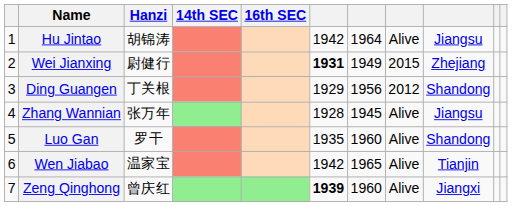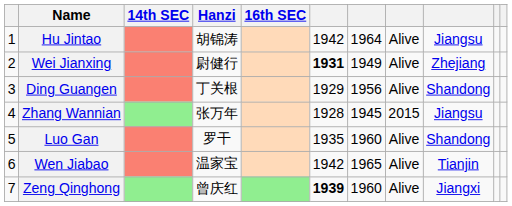 <table class="wikitable sortable" style=text-align:center>
 <tr>
 <th scope=col></th>
 <th scope=col>Name</th>
+<th scope=col><a href='#'>14th SEC</a></th>
 <th scope=col><a href='#'>Hanzi</a></th>
-<th scope=col><a href='#'>14th SEC</a></th>
 <th scope=col><a href='#'>16th SEC</a></th>
 <th scope=col></th>
 <th scope=col></th>
 <th scope=col></th>
 <th scope=col></th>
 <th scope=col></th>
 <th scope=col class="unsortable"></th>
 </tr>
 <tr>
 <td>1</td>
 <th align="center" scope="row" style="font-weight:normal;"><a href='#'>Hu Jintao</a></th>
+<td bgcolor = Salmon></td>
 <td data-sort-value="15">胡锦涛</td>
-<td bgcolor = Salmon></td>
 <td bgcolor = PeachPuff></td>
 <td>1942</td>
 <td>1964</td>
 <td>Alive</td>
 <td><a href='#'>Jiangsu</a></td>
 <td></td>
 <td></td>
 </tr>
 <tr>
 <td>2</td>
 <th align="center" scope="row" style="font-weight:normal;"><a href='#'>Wei Jianxing</a></th>
+<td bgcolor = Salmon></td>
 <td data-sort-value="20">尉健行</td>
-<td bgcolor = Salmon></td>
 <td bgcolor = PeachPuff></td>
 <td><strong>1931</strong></td>
 <td>1949</td>
-<td>2015</td>
+<td>Alive</td>
 <td><a href='#'>Zhejiang</a></td>
 <td></td>
 <td></td>
 </tr>
 <tr>
 <td>3</td>
 <th align="center" scope="row" style="font-weight:normal;"><a href='#'>Ding Guangen</a></th>
+<td bgcolor = Salmon></td>
 <td data-sort-value="1">丁关根</td>
-<td bgcolor = Salmon></td>
 <td bgcolor = PeachPuff></td>
 <td>1929</td>
 <td>1956</td>
-<td>2012</td>
+<td>Alive</td>
 <td><a href='#'>Shandong</a></td>
 <td></td>
 <td></td>
 </tr>
 <tr>
 <td>4</td>
 <th align="center" scope="row" style="font-weight:normal;"><a href='#'>Zhang Wannian</a></th>
+<td bgcolor = LightGreen></td>
 <td data-sort-value="13">张万年</td>
-<td bgcolor = LightGreen></td>
 <td bgcolor = PeachPuff></td>
 <td>1928</td>
 <td>1945</td>
-<td>Alive</td>
+<td>2015</td>
 <td><a href='#'>Jiangsu</a></td>
 <td></td>
 <td></td>
 </tr>
 <tr>
 <td>5</td>
 <th align="center" scope="row" style="font-weight:normal;"><a href='#'>Luo Gan</a></th>
+<td bgcolor = Salmon></td>
 <td data-sort-value="14">罗干</td>
-<td bgcolor = Salmon></td>
 <td bgcolor = PeachPuff></td>
 <td>1935</td>
 <td>1960</td>
 <td>Alive</td>
 <td><a href='#'>Shandong</a></td>
 <td></td>
 <td></td>
 </tr>
 <tr>
 <td>6</td>
 <th align="center" scope="row" style="font-weight:normal;"><a href='#'>Wen Jiabao</a></th>
+<td bgcolor = Salmon></td>
 <td data-sort-value="21">温家宝</td>
-<td bgcolor = Salmon></td>
 <td bgcolor = PeachPuff></td>
 <td>1942</td>
 <td>1965</td>
 <td>Alive</td>
 <td><a href='#'>Tianjin</a></td>
 <td></td>
 <td></td>
 </tr>
 <tr>
 <td>7</td>
 <th align="center" scope="row" style="font-weight:normal;"><a href='#'>Zeng Qinghong</a></th>
+<td bgcolor = LightGreen></td>
 <td data-sort-value="23">曾庆红</td>
-<td bgcolor = LightGreen></td>
 <td bgcolor = LightGreen></td>
 <td><strong>1939</strong></td>
 <td>1960</td>
 <td>Alive</td>
 <td><a href='#'>Jiangxi</a></td>
 <td></td>
 <td></td>
 </tr>
 </table>
